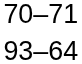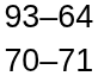 <table style="text-align:center">
 <tr>
 <th width=200></th>
 <th width=100></th>
 <th width=200></th>
 </tr>
 <tr>
+<td align=right><strong> </strong></td>
+<td align=center>93–64</td>
+<td align=left></td>
+</tr>
+<tr>
 <td align=right></td>
 <td align=center>70–71</td>
 <td align=left><strong></strong></td>
 </tr>
-<tr>
-<td align=right><strong> </strong></td>
-<td align=center>93–64</td>
-<td align=left></td>
-</tr>
 </table>
